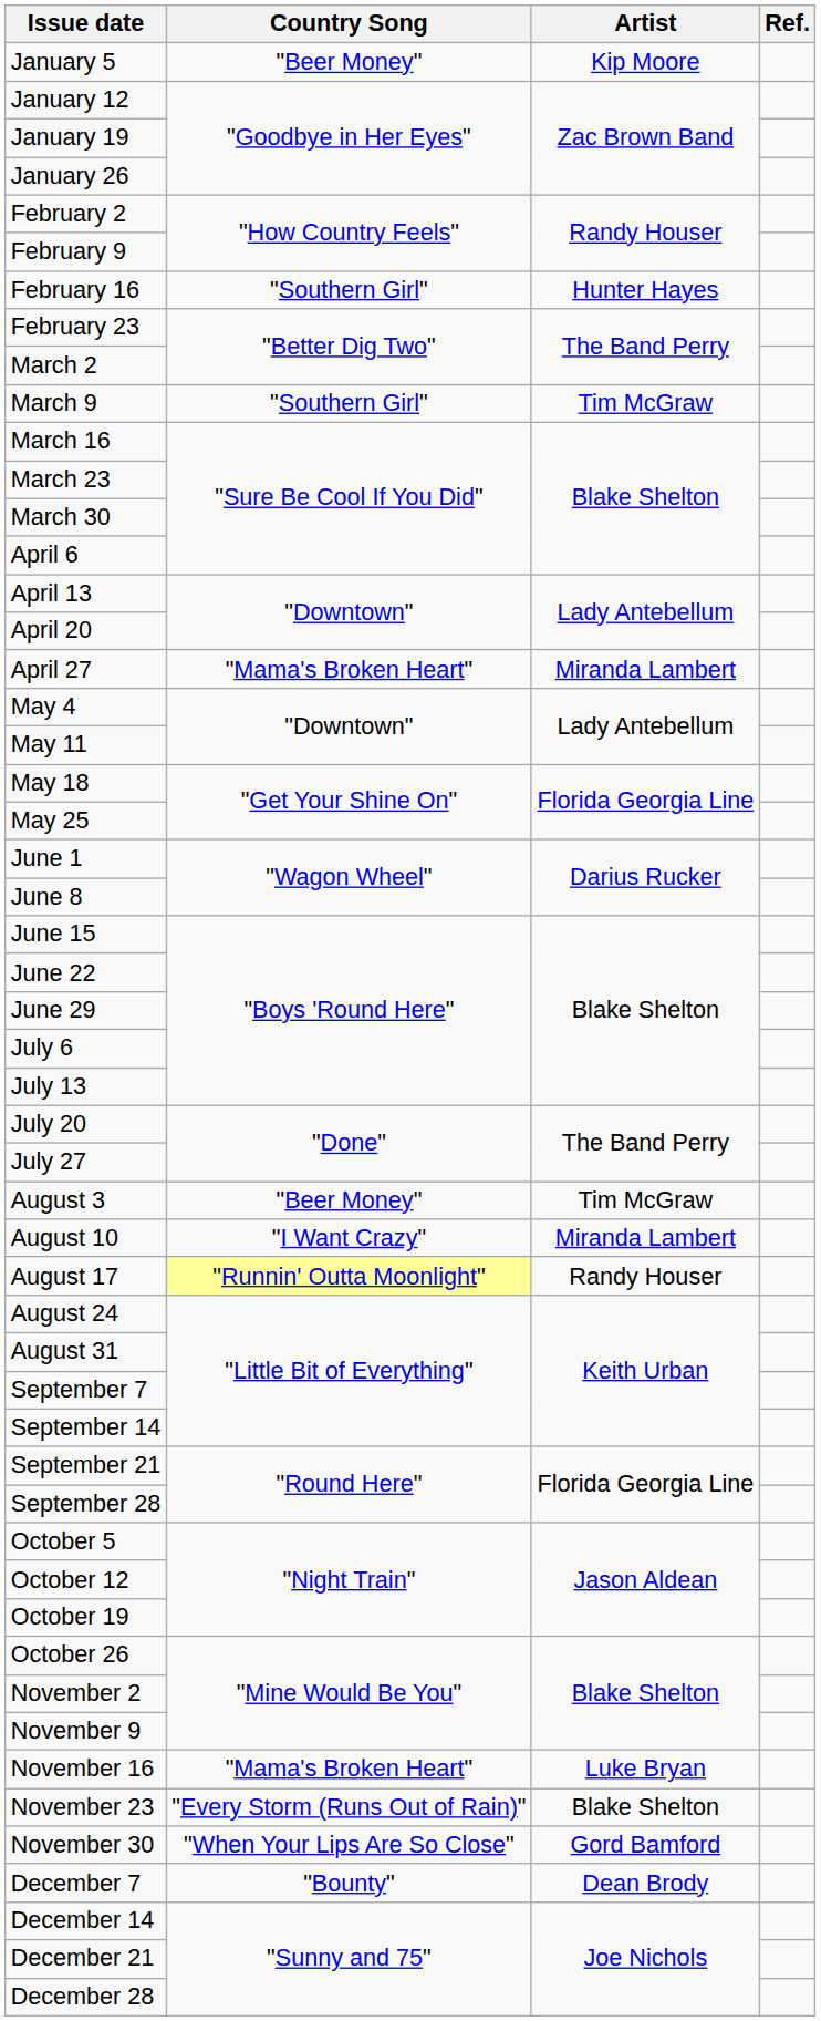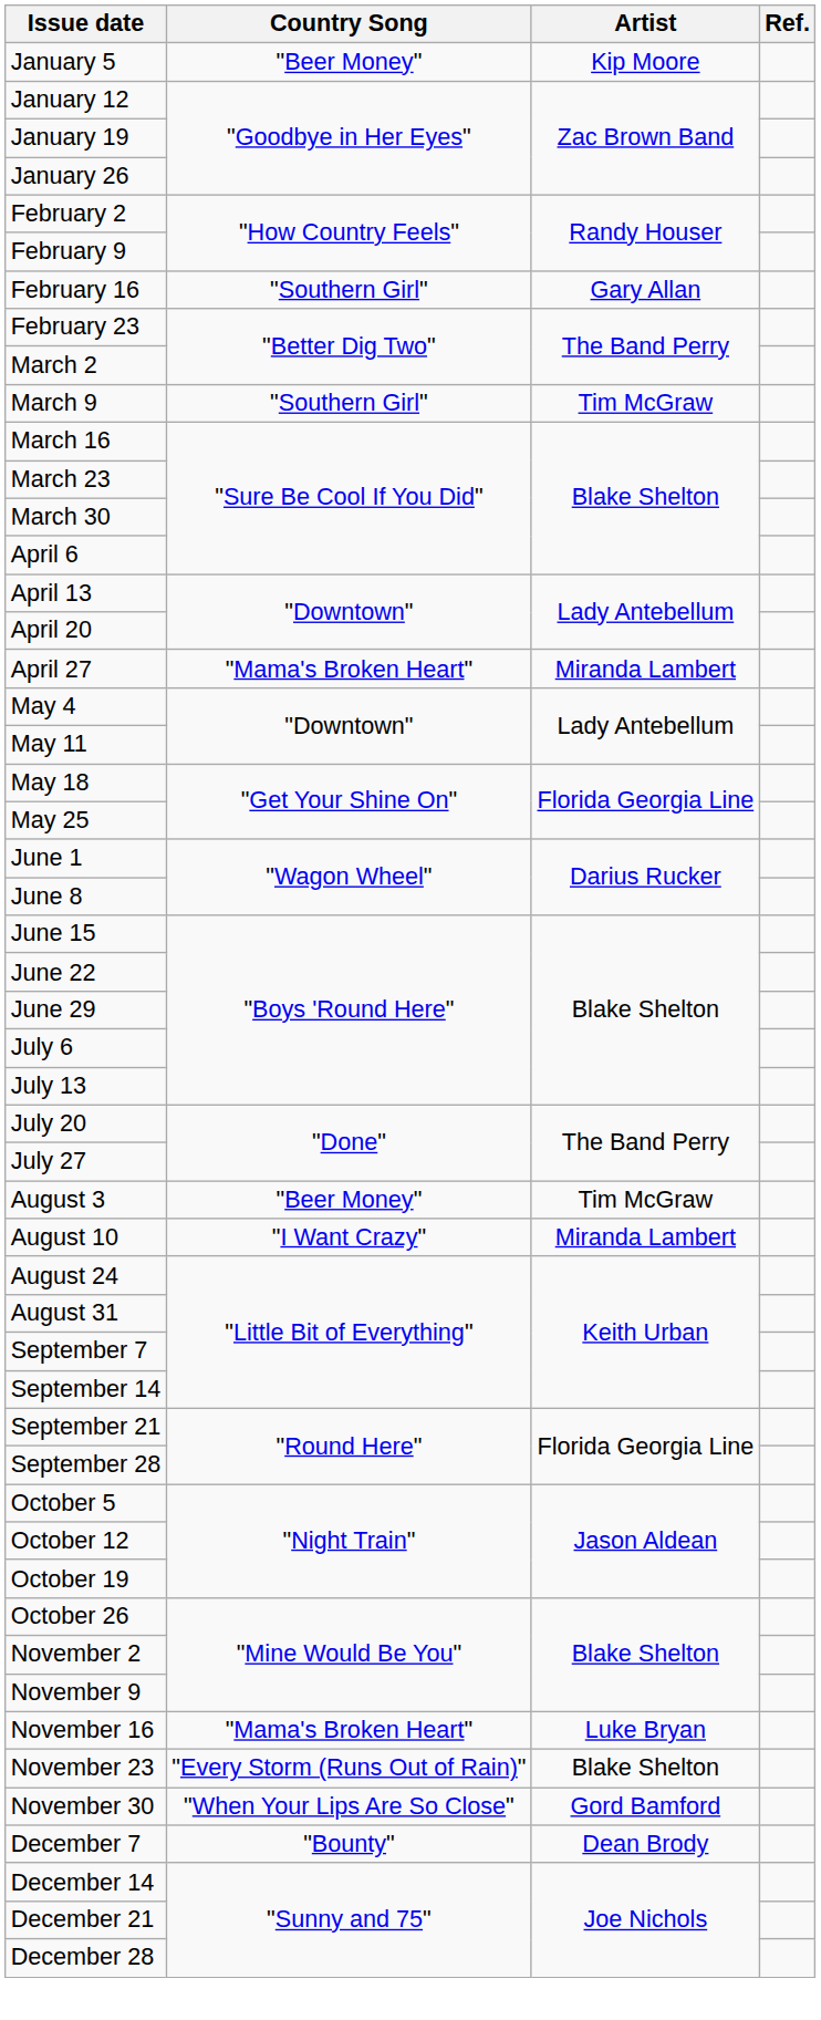 <table class="wikitable">
 <tr>
 <th>Issue date</th>
 <th>Country Song</th>
 <th>Artist</th>
 <th>Ref.</th>
 </tr>
 <tr>
 <td>January 5</td>
 <td align="center">"<a href='#'>Beer Money</a>"</td>
 <td align="center"><a href='#'>Kip Moore</a></td>
 <td align="center"></td>
 </tr>
 <tr>
 <td>January 12</td>
 <td rowspan="3" align="center">"<a href='#'>Goodbye in Her Eyes</a>"</td>
 <td rowspan="3" align="center"><a href='#'>Zac Brown Band</a></td>
 <td align="center"></td>
 </tr>
 <tr>
 <td>January 19</td>
 <td align="center"></td>
 </tr>
 <tr>
 <td>January 26</td>
 <td align="center"></td>
 </tr>
 <tr>
 <td>February 2</td>
 <td rowspan="2" align="center">"<a href='#'>How Country Feels</a>"</td>
 <td rowspan="2" align="center"><a href='#'>Randy Houser</a></td>
 <td align="center"></td>
 </tr>
 <tr>
 <td>February 9</td>
 <td align="center"></td>
 </tr>
 <tr>
 <td>February 16</td>
 <td align="center">"<a href='#'>Southern Girl</a>"</td>
-<td align="center"><a href='#'>Hunter Hayes</a></td>
+<td align="center"><a href='#'>Gary Allan</a></td>
 <td align="center"></td>
 </tr>
 <tr>
 <td>February 23</td>
 <td rowspan="2" align="center">"<a href='#'>Better Dig Two</a>"</td>
 <td rowspan="2" align="center"><a href='#'>The Band Perry</a></td>
 <td align="center"></td>
 </tr>
 <tr>
 <td>March 2</td>
 <td align="center"></td>
 </tr>
 <tr>
 <td>March 9</td>
 <td align="center">"<a href='#'>Southern Girl</a>"</td>
 <td align="center"><a href='#'>Tim McGraw</a></td>
 <td align="center"></td>
 </tr>
 <tr>
 <td>March 16</td>
 <td rowspan="4" align="center">"<a href='#'>Sure Be Cool If You Did</a>"</td>
 <td rowspan="4" align="center"><a href='#'>Blake Shelton</a></td>
 <td align="center"></td>
 </tr>
 <tr>
 <td>March 23</td>
 <td align="center"></td>
 </tr>
 <tr>
 <td>March 30</td>
 <td align="center"></td>
 </tr>
 <tr>
 <td>April 6</td>
 <td align="center"></td>
 </tr>
 <tr>
 <td>April 13</td>
 <td rowspan="2" align="center">"<a href='#'>Downtown</a>"</td>
 <td rowspan="2" align="center"><a href='#'>Lady Antebellum</a></td>
 <td align="center"></td>
 </tr>
 <tr>
 <td>April 20</td>
 <td align="center"></td>
 </tr>
 <tr>
 <td>April 27</td>
 <td align="center">"<a href='#'>Mama's Broken Heart</a>"</td>
 <td align="center"><a href='#'>Miranda Lambert</a></td>
 <td align="center"></td>
 </tr>
 <tr>
 <td>May 4</td>
 <td rowspan="2" align="center">"Downtown"</td>
 <td rowspan="2" align="center">Lady Antebellum</td>
 <td align="center"></td>
 </tr>
 <tr>
 <td>May 11</td>
 <td align="center"></td>
 </tr>
 <tr>
 <td>May 18</td>
 <td rowspan="2" align="center">"<a href='#'>Get Your Shine On</a>"</td>
 <td rowspan="2" align="center"><a href='#'>Florida Georgia Line</a></td>
 <td align="center"></td>
 </tr>
 <tr>
 <td>May 25</td>
 <td align="center"></td>
 </tr>
 <tr>
 <td>June 1</td>
 <td rowspan="2" align="center">"<a href='#'>Wagon Wheel</a>"</td>
 <td rowspan="2" align="center"><a href='#'>Darius Rucker</a></td>
 <td align="center"></td>
 </tr>
 <tr>
 <td>June 8</td>
 <td align="center"></td>
 </tr>
 <tr>
 <td>June 15</td>
 <td rowspan="5" align="center">"<a href='#'>Boys 'Round Here</a>"</td>
 <td rowspan="5" align="center">Blake Shelton</td>
 <td align="center"></td>
 </tr>
 <tr>
 <td>June 22</td>
 <td align="center"></td>
 </tr>
 <tr>
 <td>June 29</td>
 <td align="center"></td>
 </tr>
 <tr>
 <td>July 6</td>
 <td align="center"></td>
 </tr>
 <tr>
 <td>July 13</td>
 <td align="center"></td>
 </tr>
 <tr>
 <td>July 20</td>
 <td rowspan="2" align="center">"<a href='#'>Done</a>"</td>
 <td rowspan="2" align="center">The Band Perry</td>
 <td align="center"></td>
 </tr>
 <tr>
 <td>July 27</td>
 <td align="center"></td>
 </tr>
 <tr>
 <td>August 3</td>
 <td align="center">"<a href='#'>Beer Money</a>"</td>
 <td align="center">Tim McGraw</td>
 <td align="center"></td>
 </tr>
 <tr>
 <td>August 10</td>
 <td align="center">"<a href='#'>I Want Crazy</a>"</td>
 <td align="center"><a href='#'>Miranda Lambert</a></td>
 <td align="center"></td>
 </tr>
 <tr>
-<td>August 17</td>
-<td align="center" bgcolor="#FFFF99">"<a href='#'>Runnin' Outta Moonlight</a>" </td>
-<td align="center">Randy Houser</td>
-<td align="center"></td>
-</tr>
-<tr>
 <td>August 24</td>
 <td rowspan="4" align="center">"<a href='#'>Little Bit of Everything</a>"</td>
 <td rowspan="4" align="center"><a href='#'>Keith Urban</a></td>
 <td align="center"></td>
 </tr>
 <tr>
 <td>August 31</td>
 <td align="center"></td>
 </tr>
 <tr>
 <td>September 7</td>
 <td align="center"></td>
 </tr>
 <tr>
 <td>September 14</td>
 <td align="center"></td>
 </tr>
 <tr>
 <td>September 21</td>
 <td rowspan="2" align="center">"<a href='#'>Round Here</a>"</td>
 <td rowspan="2" align="center">Florida Georgia Line</td>
 <td align="center"></td>
 </tr>
 <tr>
 <td>September 28</td>
 <td align="center"></td>
 </tr>
 <tr>
 <td>October 5</td>
 <td rowspan="3" align="center">"<a href='#'>Night Train</a>"</td>
 <td rowspan="3" align="center"><a href='#'>Jason Aldean</a></td>
 <td align="center"></td>
 </tr>
 <tr>
 <td>October 12</td>
 <td align="center"></td>
 </tr>
 <tr>
 <td>October 19</td>
 <td align="center"></td>
 </tr>
 <tr>
 <td>October 26</td>
 <td rowspan="3" align="center">"<a href='#'>Mine Would Be You</a>"</td>
 <td rowspan="3" align="center"><a href='#'>Blake Shelton</a></td>
 <td align="center"></td>
 </tr>
 <tr>
 <td>November 2</td>
 <td align="center"></td>
 </tr>
 <tr>
 <td>November 9</td>
 <td align="center"></td>
 </tr>
 <tr>
 <td>November 16</td>
 <td align="center">"<a href='#'>Mama's Broken Heart</a>"</td>
 <td align="center"><a href='#'>Luke Bryan</a></td>
 <td align="center"></td>
 </tr>
 <tr>
 <td>November 23</td>
 <td align="center">"<a href='#'>Every Storm (Runs Out of Rain)</a>"</td>
 <td align="center">Blake Shelton</td>
 <td align="center"></td>
 </tr>
 <tr>
 <td>November 30</td>
 <td align="center">"<a href='#'>When Your Lips Are So Close</a>"</td>
 <td align="center"><a href='#'>Gord Bamford</a></td>
 <td align="center"></td>
 </tr>
 <tr>
 <td>December 7</td>
 <td align="center">"<a href='#'>Bounty</a>"</td>
 <td align="center"><a href='#'>Dean Brody</a></td>
 <td align="center"></td>
 </tr>
 <tr>
 <td>December 14</td>
 <td rowspan="3" align="center">"<a href='#'>Sunny and 75</a>"</td>
 <td rowspan="3" align="center"><a href='#'>Joe Nichols</a></td>
 <td align="center"></td>
 </tr>
 <tr>
 <td>December 21</td>
 <td align="center"></td>
 </tr>
 <tr>
 <td>December 28</td>
 <td align="center"></td>
 </tr>
 </table>
